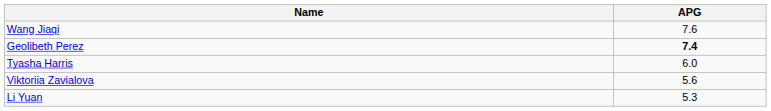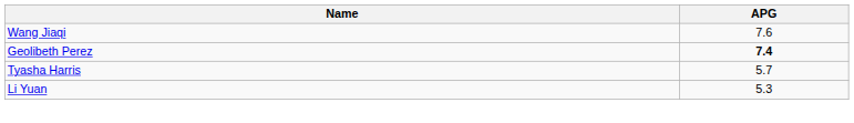 <table class=wikitable width="90%">
 <tr>
 <th width="80%">Name</th>
 <th width="20%">APG</th>
 </tr>
 <tr>
 <td> <a href='#'>Wang Jiaqi</a></td>
 <td align=center>7.6</td>
 </tr>
 <tr>
 <td> <a href='#'>Geolibeth Perez</a></td>
 <td align=center><strong>7.4</strong></td>
 </tr>
 <tr>
 <td> <a href='#'>Tyasha Harris</a></td>
-<td align=center>6.0</td>
-</tr>
-<tr>
-<td> <a href='#'>Viktoriia Zavialova</a></td>
-<td align=center>5.6</td>
+<td align=center>5.7</td>
 </tr>
 <tr>
 <td> <a href='#'>Li Yuan</a></td>
 <td align=center>5.3</td>
 </tr>
 </table>
